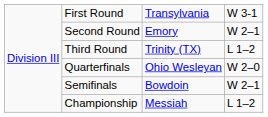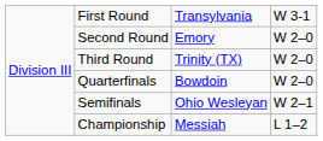 <table class="wikitable">
 <tr>
 <td rowspan="6"><a href='#'>Division III</a></td>
 <td>First Round</td>
 <td><a href='#'>Transylvania</a></td>
 <td>W 3-1</td>
 </tr>
 <tr>
 <td>Second Round</td>
 <td><a href='#'>Emory</a></td>
-<td>W 2–1</td>
+<td>W 2–0</td>
 </tr>
 <tr>
 <td>Third Round</td>
 <td><a href='#'>Trinity (TX)</a></td>
-<td>L 1–2</td>
+<td>W 2–0</td>
 </tr>
 <tr>
 <td>Quarterfinals</td>
-<td><a href='#'>Ohio Wesleyan</a></td>
+<td><a href='#'>Bowdoin</a></td>
 <td>W 2–0</td>
 </tr>
 <tr>
 <td>Semifinals</td>
-<td><a href='#'>Bowdoin</a></td>
+<td><a href='#'>Ohio Wesleyan</a></td>
 <td>W 2–1</td>
 </tr>
 <tr>
 <td>Championship</td>
 <td><a href='#'>Messiah</a></td>
 <td>L 1–2</td>
 </tr>
 </table>
